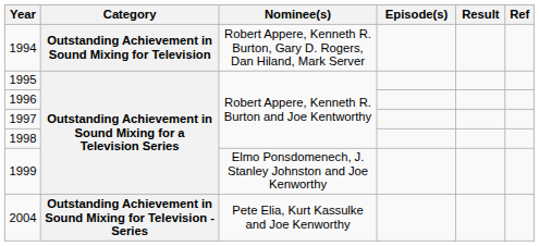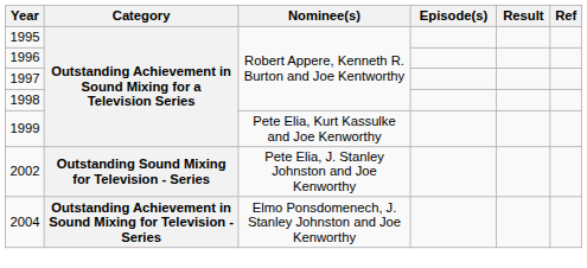 <table class="wikitable plainrowheaders" style="font-size: 90%; text-align:center" width=100%>
 <tr>
 <th scope="col" width="3%">Year</th>
 <th scope="col" width="28%">Category</th>
 <th scope="col" width="25%">Nominee(s)</th>
 <th scope="col" width="10%">Episode(s)</th>
 <th scope="col" width="6%">Result</th>
 <th scope="col" width="3%">Ref</th>
-</tr>
-<tr>
-<td>1994</td>
-<th scope="row" style="text-align:center">Outstanding Achievement in Sound Mixing for Television</th>
-<td>Robert Appere, Kenneth R. Burton, Gary D. Rogers, Dan Hiland, Mark Server</td>
-<td></td>
-<td></td>
-<td></td>
 </tr>
 <tr>
 <td>1995</td>
 <th scope="row" style="text-align:center" rowspan="5">Outstanding Achievement in Sound Mixing for a Television Series</th>
 <td rowspan="4">Robert Appere, Kenneth R. Burton and Joe Kentworthy</td>
 <td></td>
 <td></td>
 <td></td>
 </tr>
 <tr>
 <td>1996</td>
 <td></td>
 <td></td>
 <td></td>
 </tr>
 <tr>
 <td>1997</td>
 <td></td>
 <td></td>
 <td></td>
 </tr>
 <tr>
 <td>1998</td>
 <td></td>
 <td></td>
 <td></td>
 </tr>
 <tr>
 <td>1999</td>
-<td>Elmo Ponsdomenech, J. Stanley Johnston and Joe Kenworthy</td>
+<td>Pete Elia, Kurt Kassulke and Joe Kenworthy</td>
+<td></td>
+<td></td>
+<td></td>
+</tr>
+<tr>
+<td>2002</td>
+<th scope="row" style="text-align:center">Outstanding Sound Mixing for Television - Series</th>
+<td>Pete Elia, J. Stanley Johnston and Joe Kenworthy</td>
 <td></td>
 <td></td>
 <td></td>
 </tr>
 <tr>
 <td>2004</td>
 <th scope="row" style="text-align:center">Outstanding Achievement in Sound Mixing for Television - Series</th>
-<td>Pete Elia, Kurt Kassulke and Joe Kenworthy</td>
+<td>Elmo Ponsdomenech, J. Stanley Johnston and Joe Kenworthy</td>
 <td></td>
 <td></td>
 <td></td>
 </tr>
 </table>
